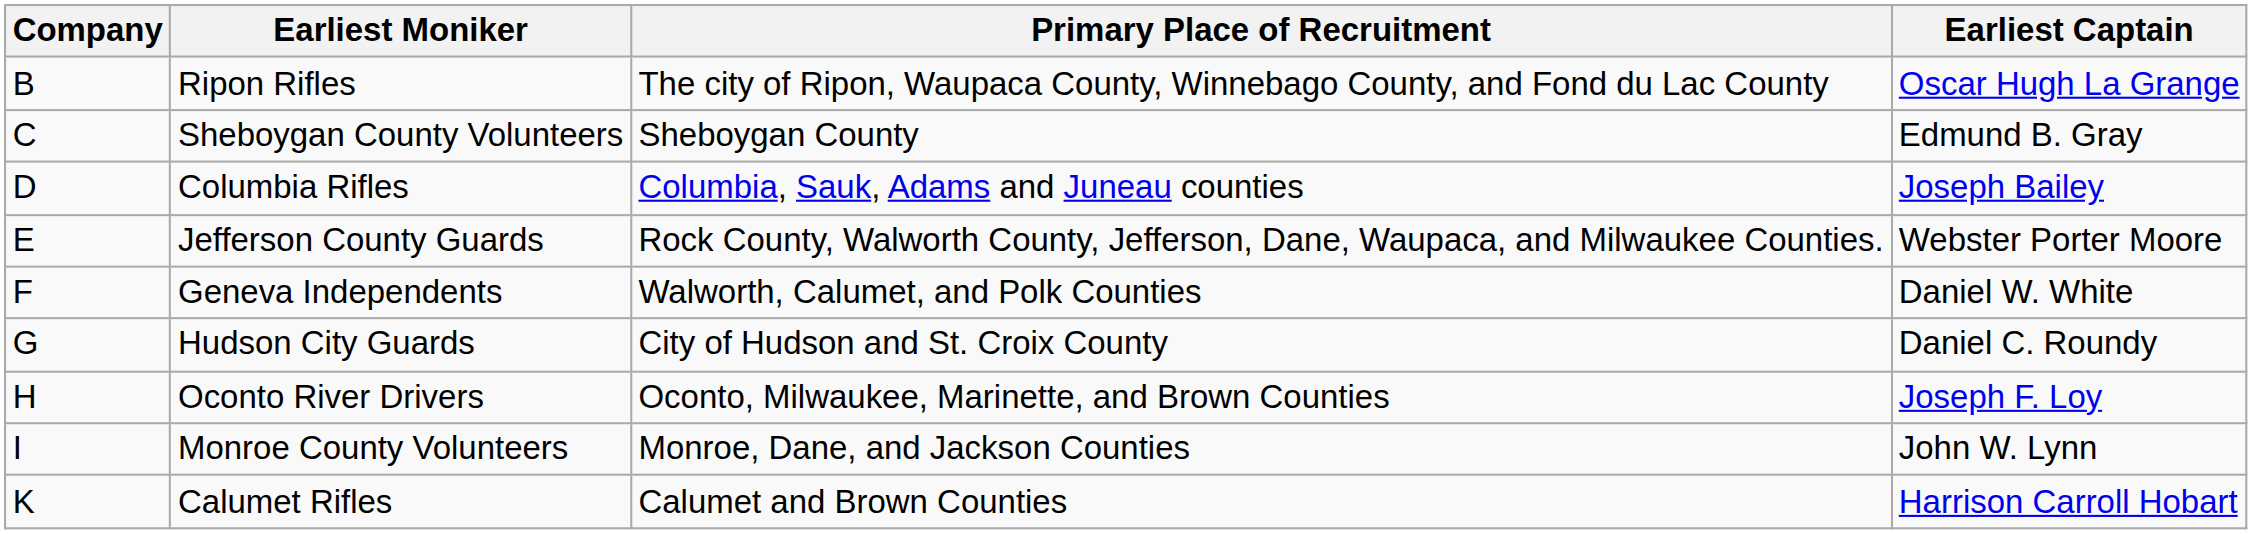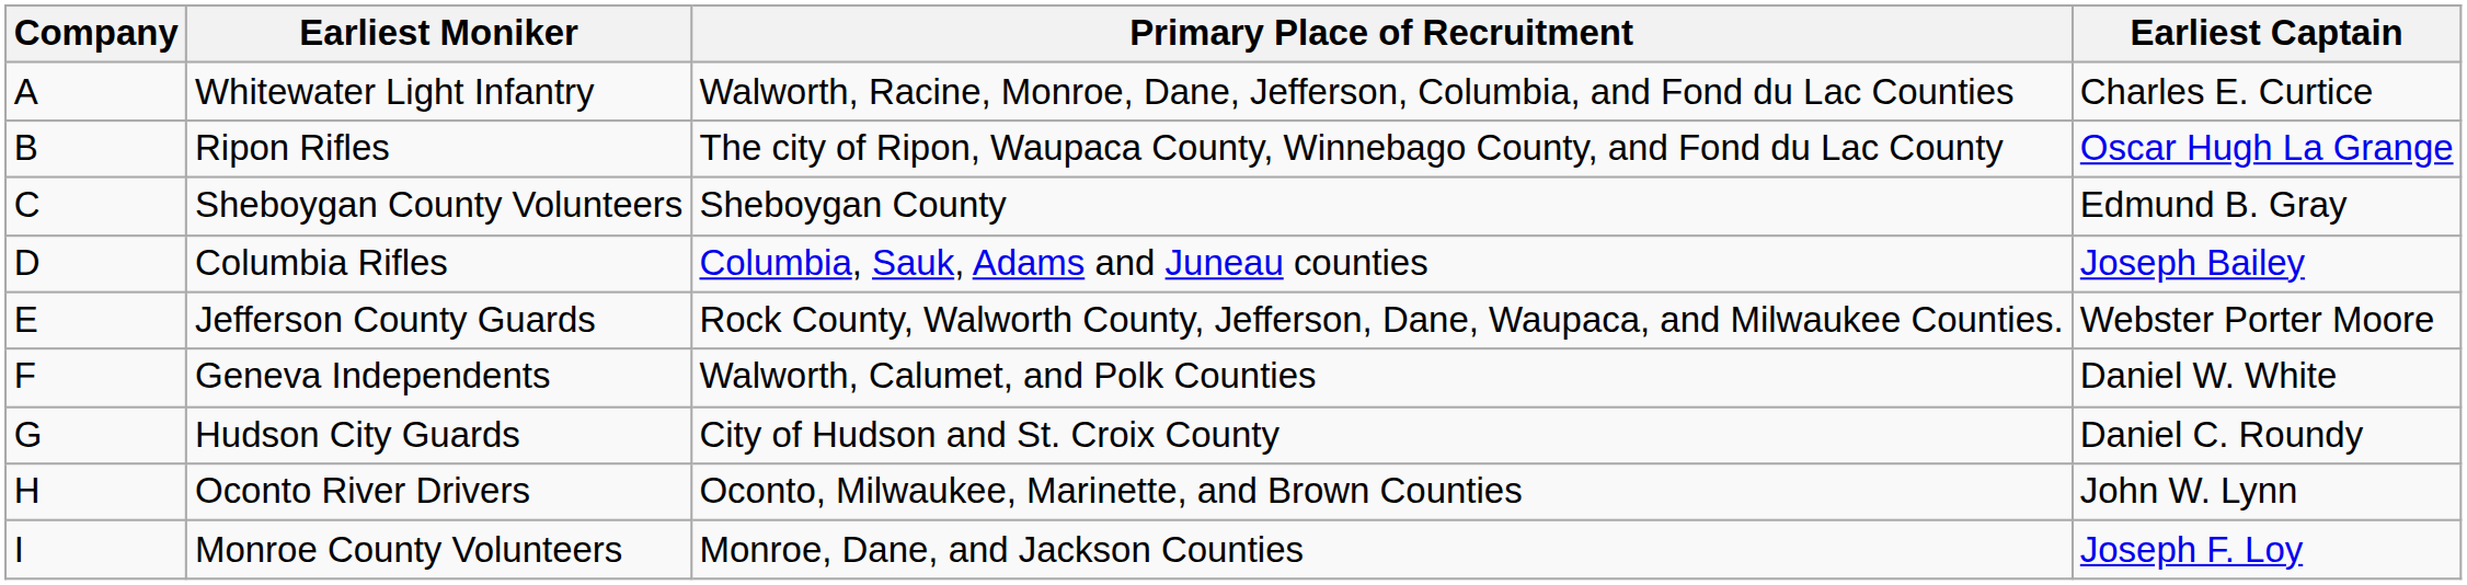 <table class="wikitable">
 <tr>
 <th>Company</th>
 <th>Earliest Moniker</th>
 <th>Primary Place of Recruitment</th>
 <th>Earliest Captain</th>
+</tr>
+<tr>
+<td>A</td>
+<td>Whitewater Light Infantry</td>
+<td>Walworth, Racine, Monroe, Dane, Jefferson, Columbia, and Fond du Lac Counties</td>
+<td>Charles E. Curtice</td>
 </tr>
 <tr>
 <td>B</td>
 <td>Ripon Rifles</td>
 <td>The city of Ripon, Waupaca County, Winnebago County, and Fond du Lac County</td>
 <td><a href='#'>Oscar Hugh La Grange</a></td>
 </tr>
 <tr>
 <td>C</td>
 <td>Sheboygan County Volunteers</td>
 <td>Sheboygan County</td>
 <td>Edmund B. Gray</td>
 </tr>
 <tr>
 <td>D</td>
 <td>Columbia Rifles</td>
 <td><a href='#'>Columbia</a>, <a href='#'>Sauk</a>, <a href='#'>Adams</a> and <a href='#'>Juneau</a> counties</td>
 <td><a href='#'>Joseph Bailey</a></td>
 </tr>
 <tr>
 <td>E</td>
 <td>Jefferson County Guards</td>
 <td>Rock County, Walworth County, Jefferson, Dane, Waupaca, and Milwaukee Counties.</td>
 <td>Webster Porter Moore</td>
 </tr>
 <tr>
 <td>F</td>
 <td>Geneva Independents</td>
 <td>Walworth, Calumet, and Polk Counties</td>
 <td>Daniel W. White</td>
 </tr>
 <tr>
 <td>G</td>
 <td>Hudson City Guards</td>
 <td>City of Hudson and St. Croix County</td>
 <td>Daniel C. Roundy</td>
 </tr>
 <tr>
 <td>H</td>
 <td>Oconto River Drivers</td>
 <td>Oconto, Milwaukee, Marinette, and Brown Counties</td>
-<td><a href='#'>Joseph F. Loy</a></td>
+<td>John W. Lynn</td>
 </tr>
 <tr>
 <td>I</td>
 <td>Monroe County Volunteers</td>
 <td>Monroe, Dane, and Jackson Counties</td>
-<td>John W. Lynn</td>
-</tr>
-<tr>
-<td>K</td>
-<td>Calumet Rifles</td>
-<td>Calumet and Brown Counties</td>
-<td><a href='#'>Harrison Carroll Hobart</a></td>
+<td><a href='#'>Joseph F. Loy</a></td>
 </tr>
 </table>
